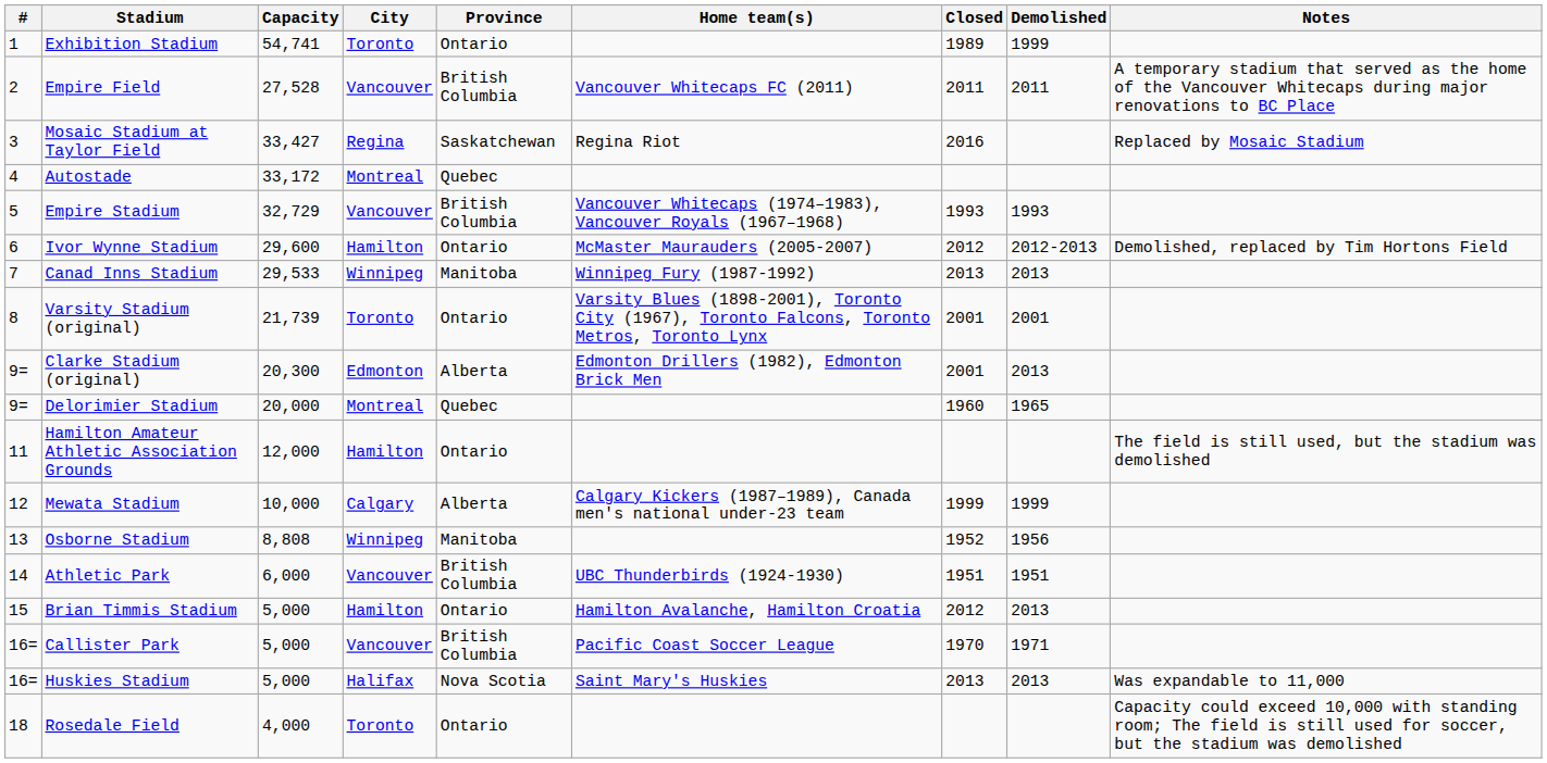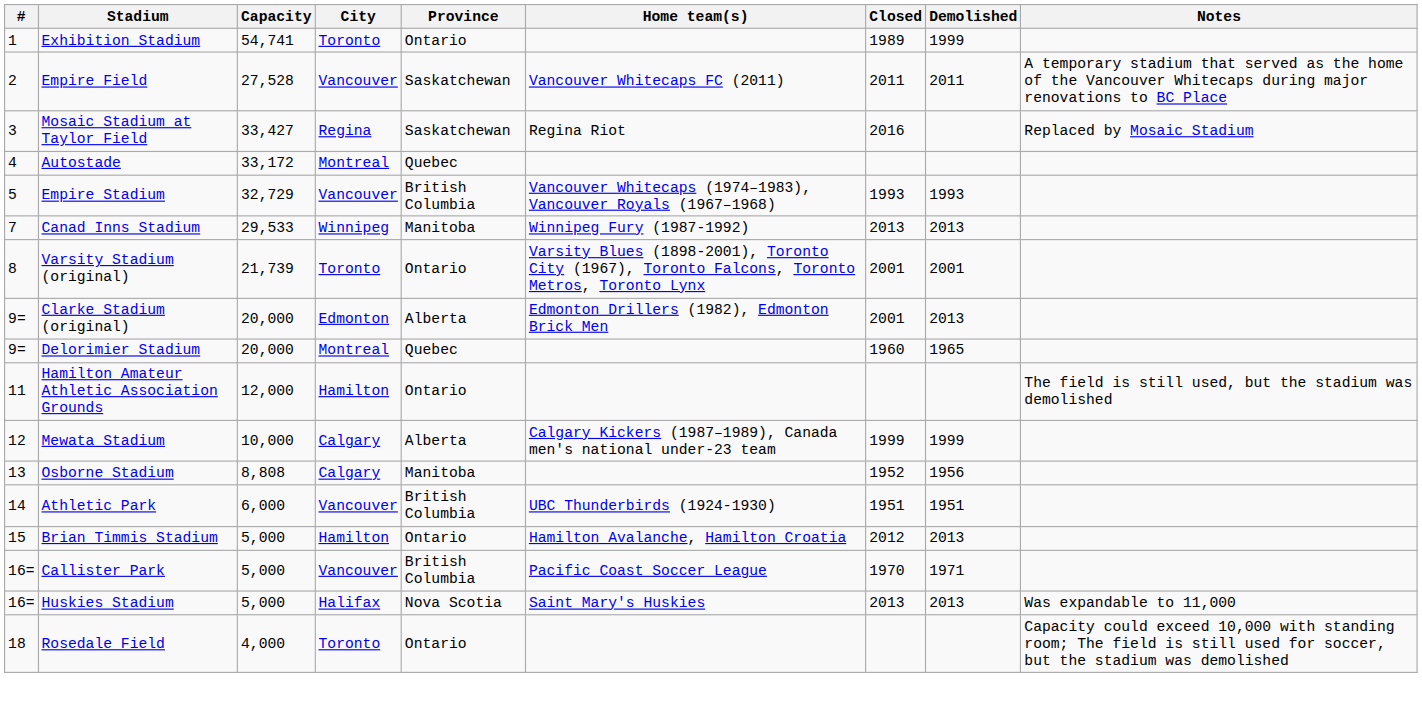 <table class="wikitable">
 <tr>
 <th>#</th>
 <th>Stadium</th>
 <th>Capacity</th>
 <th>City</th>
 <th>Province</th>
 <th>Home team(s)</th>
 <th>Closed</th>
 <th>Demolished</th>
 <th>Notes</th>
 </tr>
 <tr>
 <td>1</td>
 <td><a href='#'>Exhibition Stadium</a></td>
 <td>54,741</td>
 <td><a href='#'>Toronto</a></td>
 <td>Ontario</td>
 <td></td>
 <td>1989</td>
 <td>1999</td>
 <td></td>
 </tr>
 <tr>
 <td>2</td>
 <td><a href='#'>Empire Field</a></td>
 <td>27,528</td>
 <td><a href='#'>Vancouver</a></td>
-<td>British Columbia</td>
+<td>Saskatchewan</td>
 <td><a href='#'>Vancouver Whitecaps FC</a> (2011)</td>
 <td>2011</td>
 <td>2011</td>
 <td>A temporary stadium that served as the home of the Vancouver Whitecaps during major renovations to <a href='#'>BC Place</a></td>
 </tr>
 <tr>
 <td>3</td>
 <td><a href='#'>Mosaic Stadium at Taylor Field</a></td>
 <td>33,427</td>
 <td><a href='#'>Regina</a></td>
 <td>Saskatchewan</td>
 <td>Regina Riot</td>
 <td>2016</td>
 <td></td>
 <td>Replaced by <a href='#'>Mosaic Stadium</a></td>
 </tr>
 <tr>
 <td>4</td>
 <td><a href='#'>Autostade</a></td>
 <td>33,172</td>
 <td><a href='#'>Montreal</a></td>
 <td>Quebec</td>
 <td></td>
 <td></td>
 <td></td>
 <td></td>
 </tr>
 <tr>
 <td>5</td>
 <td><a href='#'>Empire Stadium</a></td>
 <td>32,729</td>
 <td><a href='#'>Vancouver</a></td>
 <td>British Columbia</td>
 <td><a href='#'>Vancouver Whitecaps</a> (1974–1983), <a href='#'>Vancouver Royals</a> (1967–1968)</td>
 <td>1993</td>
 <td>1993</td>
 <td></td>
 </tr>
 <tr>
-<td>6</td>
-<td><a href='#'>Ivor Wynne Stadium</a></td>
-<td>29,600</td>
-<td><a href='#'>Hamilton</a></td>
-<td>Ontario</td>
-<td><a href='#'>McMaster Maurauders</a> (2005-2007)</td>
-<td>2012</td>
-<td>2012-2013</td>
-<td>Demolished, replaced by Tim Hortons Field</td>
-</tr>
-<tr>
 <td>7</td>
 <td><a href='#'>Canad Inns Stadium</a></td>
 <td>29,533</td>
 <td><a href='#'>Winnipeg</a></td>
 <td>Manitoba</td>
 <td><a href='#'>Winnipeg Fury</a> (1987-1992)</td>
 <td>2013</td>
 <td>2013</td>
 <td></td>
 </tr>
 <tr>
 <td>8</td>
 <td><a href='#'>Varsity Stadium</a> (original)</td>
 <td>21,739</td>
 <td><a href='#'>Toronto</a></td>
 <td>Ontario</td>
 <td><a href='#'>Varsity Blues</a> (1898-2001), <a href='#'>Toronto City</a> (1967), <a href='#'>Toronto Falcons</a>, <a href='#'>Toronto Metros</a>, <a href='#'>Toronto Lynx</a></td>
 <td>2001</td>
 <td>2001</td>
 <td></td>
 </tr>
 <tr>
 <td>9=</td>
 <td><a href='#'>Clarke Stadium</a> (original)</td>
-<td>20,300</td>
+<td>20,000</td>
 <td><a href='#'>Edmonton</a></td>
 <td>Alberta</td>
 <td><a href='#'>Edmonton Drillers</a> (1982), <a href='#'>Edmonton Brick Men</a></td>
 <td>2001</td>
 <td>2013</td>
 <td></td>
 </tr>
 <tr>
 <td>9=</td>
 <td><a href='#'>Delorimier Stadium</a></td>
 <td>20,000</td>
 <td><a href='#'>Montreal</a></td>
 <td>Quebec</td>
 <td></td>
 <td>1960</td>
 <td>1965</td>
 <td></td>
 </tr>
 <tr>
 <td>11</td>
 <td><a href='#'>Hamilton Amateur Athletic Association Grounds</a></td>
 <td>12,000</td>
 <td><a href='#'>Hamilton</a></td>
 <td>Ontario</td>
 <td></td>
 <td></td>
 <td></td>
 <td>The field is still used, but the stadium was demolished</td>
 </tr>
 <tr>
 <td>12</td>
 <td><a href='#'>Mewata Stadium</a></td>
 <td>10,000</td>
 <td><a href='#'>Calgary</a></td>
 <td>Alberta</td>
 <td><a href='#'>Calgary Kickers</a> (1987–1989), Canada men's national under-23 team</td>
 <td>1999</td>
 <td>1999</td>
 <td></td>
 </tr>
 <tr>
 <td>13</td>
 <td><a href='#'>Osborne Stadium</a></td>
 <td>8,808</td>
-<td><a href='#'>Winnipeg</a></td>
+<td><a href='#'>Calgary</a></td>
 <td>Manitoba</td>
 <td></td>
 <td>1952</td>
 <td>1956</td>
 <td></td>
 </tr>
 <tr>
 <td>14</td>
 <td><a href='#'>Athletic Park</a></td>
 <td>6,000</td>
 <td><a href='#'>Vancouver</a></td>
 <td>British Columbia</td>
 <td><a href='#'>UBC Thunderbirds</a> (1924-1930)</td>
 <td>1951</td>
 <td>1951</td>
 <td></td>
 </tr>
 <tr>
 <td>15</td>
 <td><a href='#'>Brian Timmis Stadium</a></td>
 <td>5,000</td>
 <td><a href='#'>Hamilton</a></td>
 <td>Ontario</td>
 <td><a href='#'>Hamilton Avalanche</a>, <a href='#'>Hamilton Croatia</a></td>
 <td>2012</td>
 <td>2013</td>
 <td></td>
 </tr>
 <tr>
 <td>16=</td>
 <td><a href='#'>Callister Park</a></td>
 <td>5,000</td>
 <td><a href='#'>Vancouver</a></td>
 <td>British Columbia</td>
 <td><a href='#'>Pacific Coast Soccer League</a></td>
 <td>1970</td>
 <td>1971</td>
 <td></td>
 </tr>
 <tr>
 <td>16=</td>
 <td><a href='#'>Huskies Stadium</a></td>
 <td>5,000</td>
 <td><a href='#'>Halifax</a></td>
 <td>Nova Scotia</td>
 <td><a href='#'>Saint Mary's Huskies</a></td>
 <td>2013</td>
 <td>2013</td>
 <td>Was expandable to 11,000</td>
 </tr>
 <tr>
 <td>18</td>
 <td><a href='#'>Rosedale Field</a></td>
 <td>4,000</td>
 <td><a href='#'>Toronto</a></td>
 <td>Ontario</td>
 <td></td>
 <td></td>
 <td></td>
 <td>Capacity could exceed 10,000 with standing room; The field is still used for soccer, but the stadium was demolished</td>
 </tr>
 </table>
